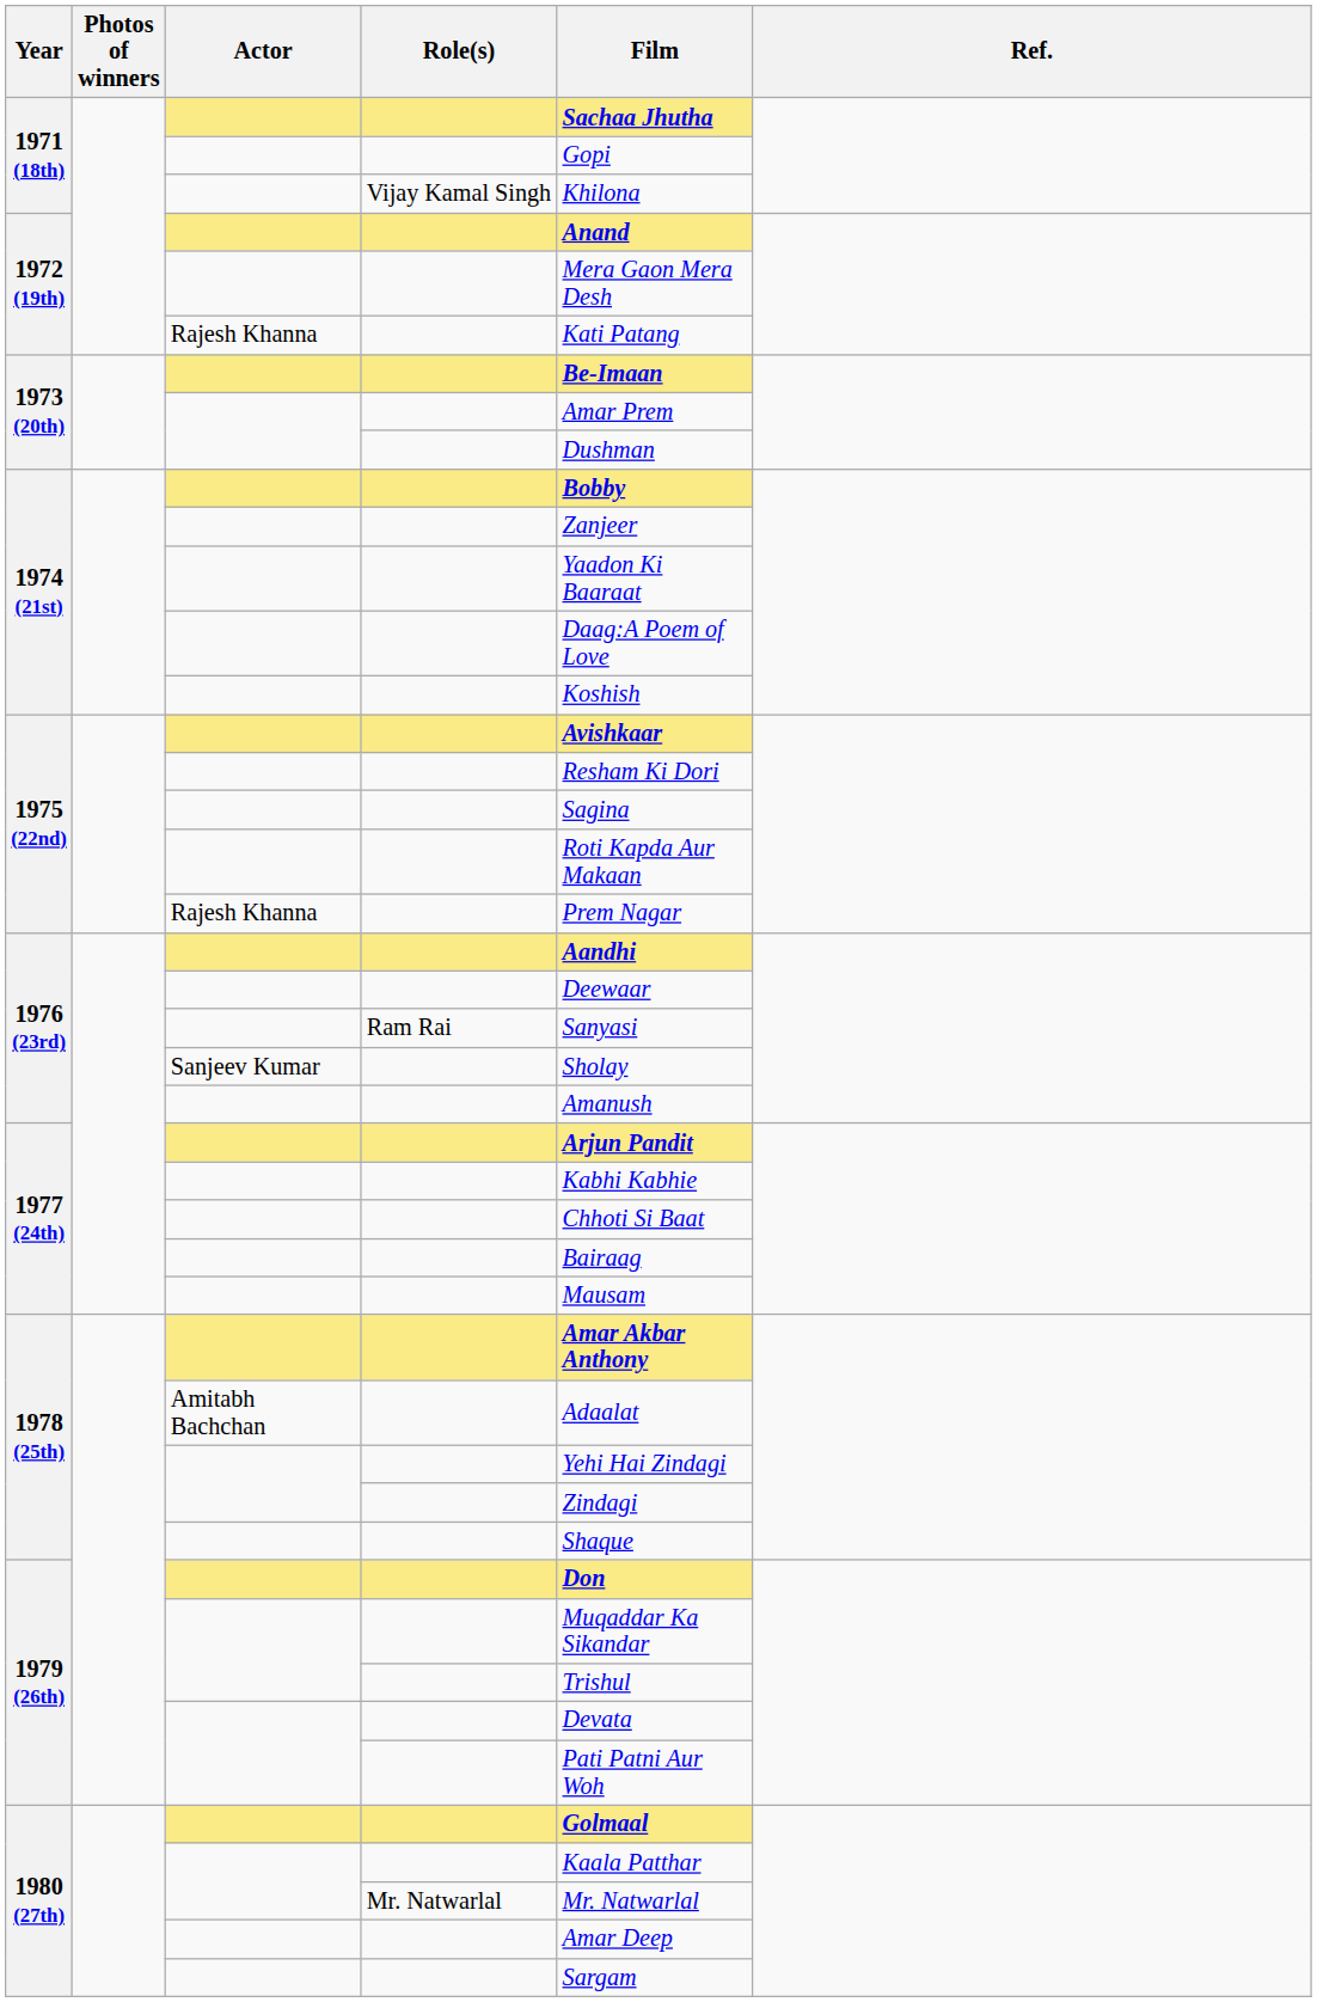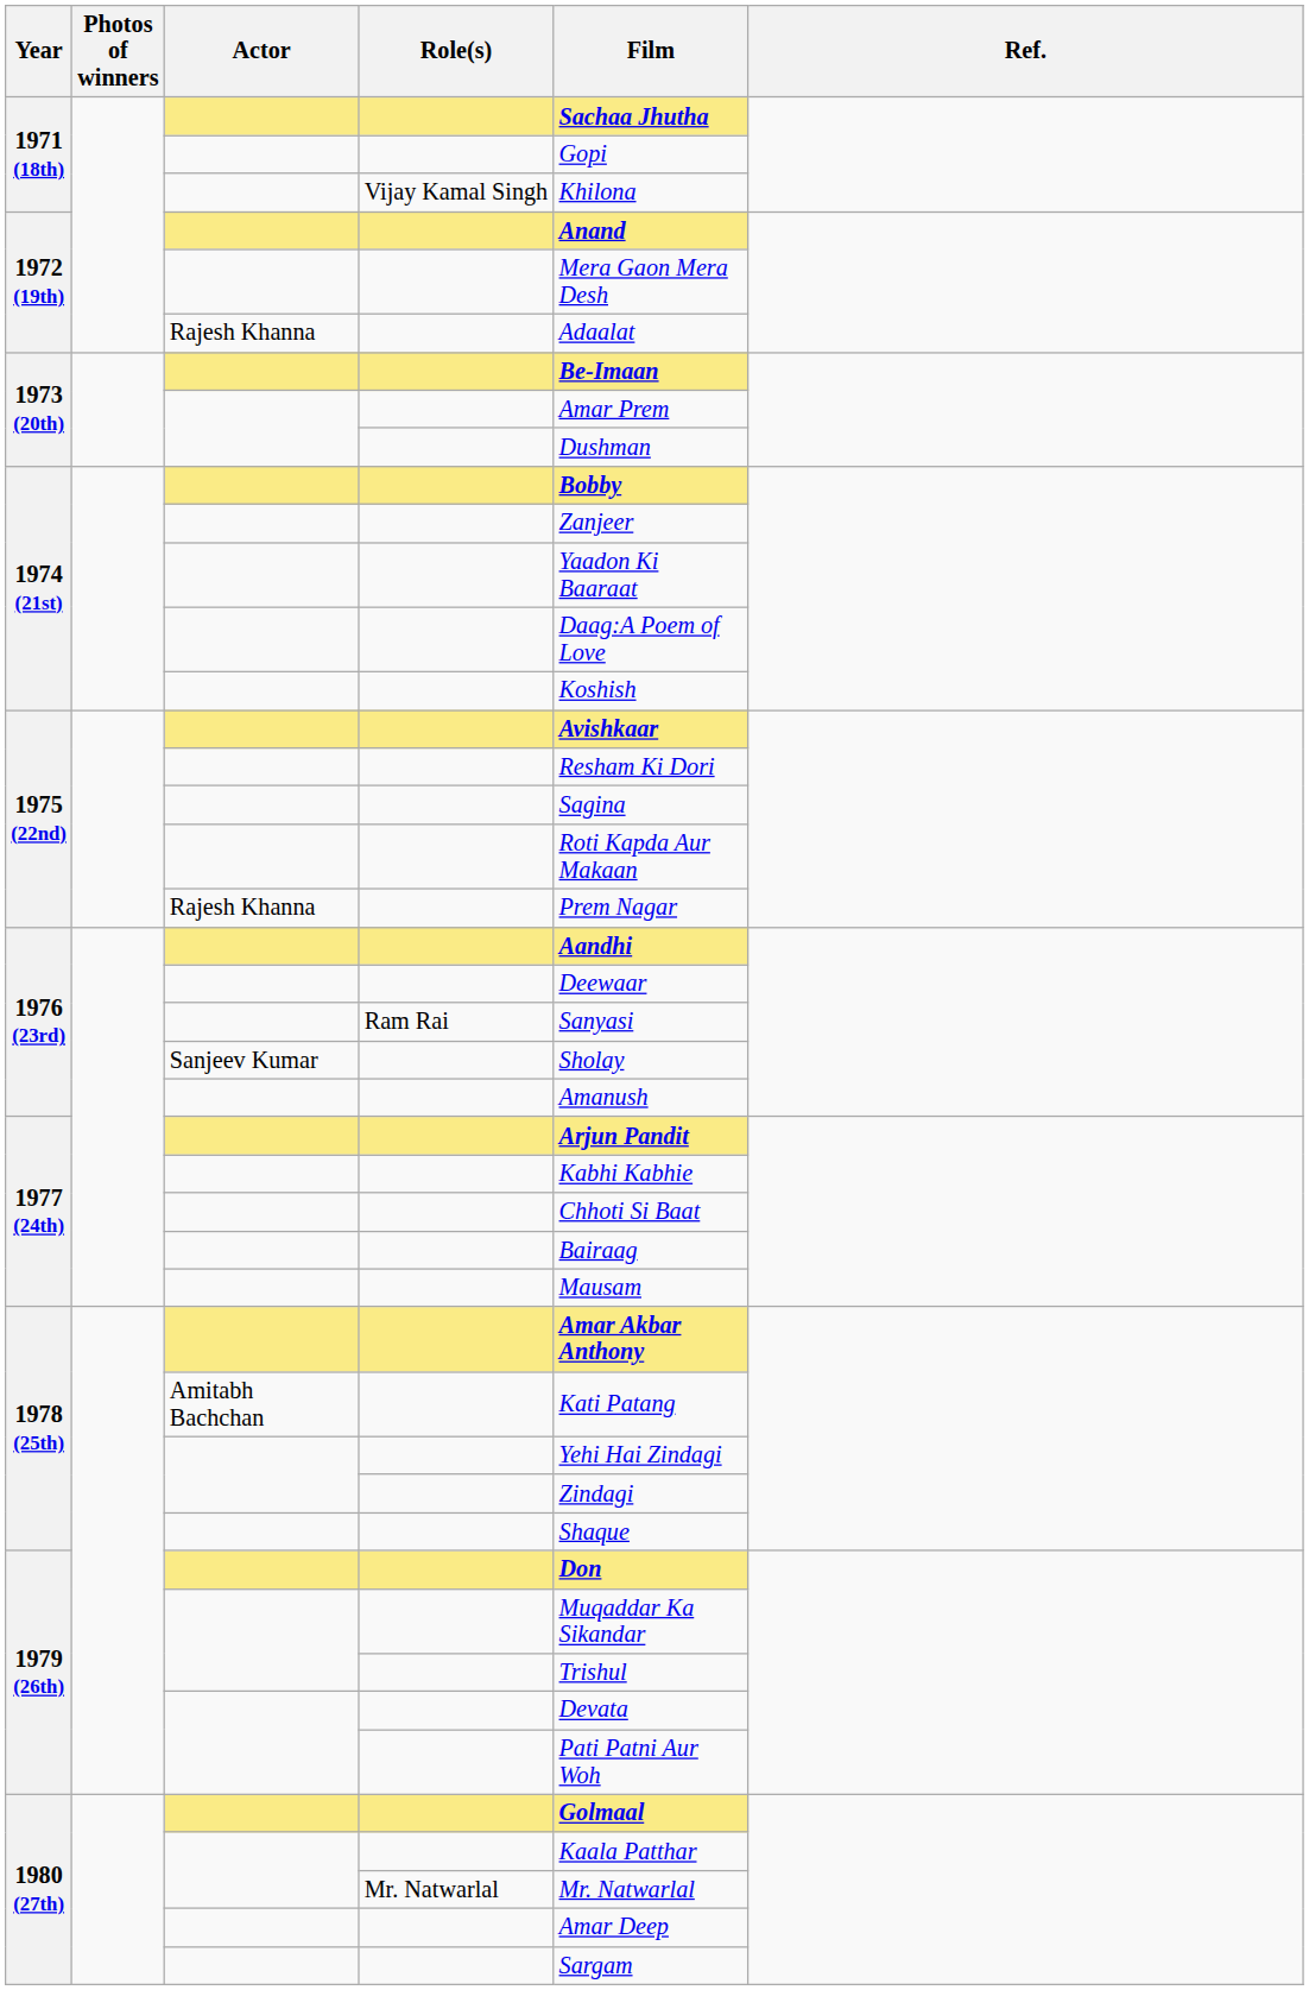 <table class="wikitable sortable" style="text-align:left;">
 <tr>
 <th scope="col" style="width:3%; text-align:center;">Year</th>
 <th scope="col" style="width:3%;text-align:center;">Photos of winners</th>
 <th scope="col" style="width:15%;text-align:center;">Actor</th>
 <th scope="col" style="width:15%;text-align:center;">Role(s)</th>
 <th scope="col" style="width:15%;text-align:center;">Film</th>
 <th>Ref.</th>
 </tr>
 <tr>
 <th scope="row" rowspan=3 style="text-align:center">1971 <br><small><a href='#'>(18th)</a> </small></th>
 <td rowspan=6 style="text-align:center"></td>
 <td style="background:#FAEB86;"><strong></strong> </td>
 <td style="background:#FAEB86;"><strong></strong></td>
 <td style="background:#FAEB86;"><strong><em><a href='#'>Sachaa Jhutha</a></em></strong></td>
 <td rowspan="3"></td>
 </tr>
 <tr>
 <td></td>
 <td></td>
 <td><em><a href='#'>Gopi</a></em></td>
 </tr>
 <tr>
 <td></td>
 <td>Vijay Kamal Singh</td>
 <td><em><a href='#'>Khilona</a></em></td>
 </tr>
 <tr>
 <th scope="row" rowspan=3 style="text-align:center">1972 <br><small><a href='#'>(19th)</a> </small></th>
 <td style="background:#FAEB86;"><strong></strong> </td>
 <td style="background:#FAEB86;"><strong></strong></td>
 <td style="background:#FAEB86;"><strong><em><a href='#'>Anand</a></em></strong></td>
 <td rowspan="3"></td>
 </tr>
 <tr>
 <td></td>
 <td></td>
 <td><em><a href='#'>Mera Gaon Mera Desh</a></em></td>
 </tr>
 <tr>
 <td>Rajesh Khanna</td>
 <td></td>
-<td><em><a href='#'>Kati Patang</a></em></td>
+<td><em><a href='#'>Adaalat</a></em></td>
 </tr>
 <tr>
 <th scope="row" rowspan=3 style="text-align:center">1973 <br><small><a href='#'>(20th)</a> </small></th>
 <td rowspan=3 style="text-align:center"></td>
 <td style="background:#FAEB86;"><strong></strong> </td>
 <td style="background:#FAEB86;"><strong></strong></td>
 <td style="background:#FAEB86;"><strong><em><a href='#'>Be-Imaan</a></em></strong></td>
 <td rowspan="3"></td>
 </tr>
 <tr>
 <td rowspan="2"></td>
 <td></td>
 <td><em><a href='#'>Amar Prem</a></em></td>
 </tr>
 <tr>
 <td></td>
 <td><em><a href='#'>Dushman</a></em></td>
 </tr>
 <tr>
 <th scope="row" rowspan=5 style="text-align:center">1974 <br><small><a href='#'>(21st)</a> </small></th>
 <td rowspan=5 style="text-align:center"></td>
 <td style="background:#FAEB86;"><strong></strong> </td>
 <td style="background:#FAEB86;"><strong></strong></td>
 <td style="background:#FAEB86;"><strong><em><a href='#'>Bobby</a></em></strong></td>
 <td rowspan="5"></td>
 </tr>
 <tr>
 <td></td>
 <td></td>
 <td><em><a href='#'>Zanjeer</a></em></td>
 </tr>
 <tr>
 <td></td>
 <td></td>
 <td><em><a href='#'>Yaadon Ki Baaraat</a></em></td>
 </tr>
 <tr>
 <td></td>
 <td></td>
 <td><em><a href='#'>Daag:A Poem of Love</a></em></td>
 </tr>
 <tr>
 <td></td>
 <td></td>
 <td><em><a href='#'>Koshish</a></em></td>
 </tr>
 <tr>
 <th scope="row" rowspan=5 style="text-align:center">1975 <br><small><a href='#'>(22nd)</a> </small></th>
 <td rowspan=5 style="text-align:center"></td>
 <td style="background:#FAEB86;"><strong></strong> </td>
 <td style="background:#FAEB86;"><strong></strong></td>
 <td style="background:#FAEB86;"><strong><em><a href='#'>Avishkaar</a></em></strong></td>
 <td rowspan="5"></td>
 </tr>
 <tr>
 <td></td>
 <td></td>
 <td><em><a href='#'>Resham Ki Dori</a></em></td>
 </tr>
 <tr>
 <td></td>
 <td></td>
 <td><em><a href='#'>Sagina</a></em></td>
 </tr>
 <tr>
 <td></td>
 <td></td>
 <td><em><a href='#'>Roti Kapda Aur Makaan</a></em></td>
 </tr>
 <tr>
 <td>Rajesh Khanna</td>
 <td></td>
 <td><em><a href='#'>Prem Nagar</a></em></td>
 </tr>
 <tr>
 <th scope="row" rowspan=5 style="text-align:center">1976 <br><small><a href='#'>(23rd)</a> </small></th>
 <td rowspan=10 style="text-align:center"></td>
 <td style="background:#FAEB86;"><strong></strong> </td>
 <td style="background:#FAEB86;"><strong></strong></td>
 <td style="background:#FAEB86;"><strong><em><a href='#'>Aandhi</a></em></strong></td>
 <td rowspan="5"></td>
 </tr>
 <tr>
 <td></td>
 <td></td>
 <td><em><a href='#'>Deewaar</a></em></td>
 </tr>
 <tr>
 <td></td>
 <td>Ram Rai</td>
 <td><em><a href='#'>Sanyasi</a></em></td>
 </tr>
 <tr>
 <td>Sanjeev Kumar</td>
 <td></td>
 <td><em><a href='#'>Sholay</a></em></td>
 </tr>
 <tr>
 <td></td>
 <td></td>
 <td><em><a href='#'>Amanush</a></em></td>
 </tr>
 <tr>
 <th scope="row" rowspan=5 style="text-align:center">1977 <br><small><a href='#'>(24th)</a> </small></th>
 <td style="background:#FAEB86;"><strong></strong> </td>
 <td style="background:#FAEB86;"><strong></strong></td>
 <td style="background:#FAEB86;"><strong><em><a href='#'>Arjun Pandit</a></em></strong></td>
 <td rowspan="5"></td>
 </tr>
 <tr>
 <td></td>
 <td></td>
 <td><em><a href='#'>Kabhi Kabhie</a></em></td>
 </tr>
 <tr>
 <td></td>
 <td></td>
 <td><em><a href='#'>Chhoti Si Baat</a></em></td>
 </tr>
 <tr>
 <td></td>
 <td></td>
 <td><em><a href='#'>Bairaag</a></em></td>
 </tr>
 <tr>
 <td></td>
 <td></td>
 <td><em><a href='#'>Mausam</a></em></td>
 </tr>
 <tr>
 <th scope="row" rowspan=5 style="text-align:center">1978<br><small><a href='#'>(25th)</a> </small></th>
 <td rowspan=10 style="text-align:center"></td>
 <td style="background:#FAEB86;"><strong></strong> </td>
 <td style="background:#FAEB86;"><strong></strong></td>
 <td style="background:#FAEB86;"><strong><em><a href='#'>Amar Akbar Anthony</a></em></strong></td>
 <td rowspan="5"></td>
 </tr>
 <tr>
 <td>Amitabh Bachchan</td>
 <td></td>
-<td><em><a href='#'>Adaalat</a></em></td>
+<td><em><a href='#'>Kati Patang</a></em></td>
 </tr>
 <tr>
 <td rowspan=2></td>
 <td></td>
 <td><em><a href='#'>Yehi Hai Zindagi</a></em></td>
 </tr>
 <tr>
 <td></td>
 <td><em><a href='#'>Zindagi</a></em></td>
 </tr>
 <tr>
 <td></td>
 <td></td>
 <td><em><a href='#'>Shaque</a></em></td>
 </tr>
 <tr>
 <th scope="row" rowspan=5 style="text-align:center">1979 <br><small><a href='#'>(26th)</a> </small></th>
 <td style="background:#FAEB86;"><strong></strong> </td>
 <td style="background:#FAEB86;"><strong></strong></td>
 <td style="background:#FAEB86;"><strong><em><a href='#'>Don</a></em></strong></td>
 <td rowspan="5"></td>
 </tr>
 <tr>
 <td rowspan=2></td>
 <td></td>
 <td><em><a href='#'>Muqaddar Ka Sikandar</a></em></td>
 </tr>
 <tr>
 <td></td>
 <td><em><a href='#'>Trishul</a></em></td>
 </tr>
 <tr>
 <td rowspan=2></td>
 <td></td>
 <td><em><a href='#'>Devata</a></em></td>
 </tr>
 <tr>
 <td></td>
 <td><em><a href='#'>Pati Patni Aur Woh</a></em></td>
 </tr>
 <tr>
 <th scope="row" rowspan=5 style="text-align:center">1980 <br><small><a href='#'>(27th)</a> </small></th>
 <td rowspan=5 style="text-align:center"></td>
 <td style="background:#FAEB86;"><strong></strong> </td>
 <td style="background:#FAEB86;"><strong></strong></td>
 <td style="background:#FAEB86;"><strong><em><a href='#'>Golmaal</a></em></strong></td>
 <td rowspan="5"></td>
 </tr>
 <tr>
 <td rowspan=2></td>
 <td></td>
 <td><em><a href='#'>Kaala Patthar</a></em></td>
 </tr>
 <tr>
 <td>Mr. Natwarlal</td>
 <td><em><a href='#'>Mr. Natwarlal</a></em></td>
 </tr>
 <tr>
 <td></td>
 <td></td>
 <td><em><a href='#'>Amar Deep</a></em></td>
 </tr>
 <tr>
 <td></td>
 <td></td>
 <td><em><a href='#'>Sargam</a></em></td>
 </tr>
 </table>
